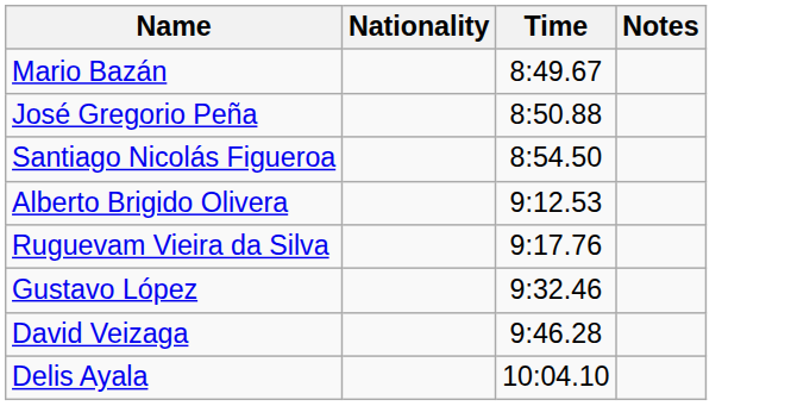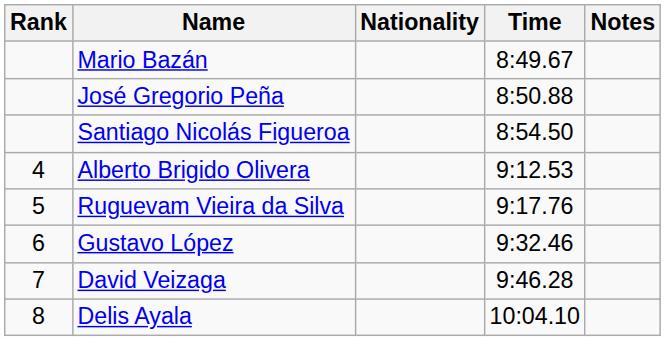 <table class="wikitable sortable" style="text-align:center">
 <tr>
+<th>Rank</th>
 <th>Name</th>
 <th>Nationality</th>
 <th>Time</th>
 <th>Notes</th>
 </tr>
 <tr>
+<td align=center></td>
 <td align=left><a href='#'>Mario Bazán</a></td>
 <td align=left></td>
 <td>8:49.67</td>
 <td></td>
 </tr>
 <tr>
+<td align=center></td>
 <td align=left><a href='#'>José Gregorio Peña</a></td>
 <td align=left></td>
 <td>8:50.88</td>
 <td></td>
 </tr>
 <tr>
+<td align=center></td>
 <td align=left><a href='#'>Santiago Nicolás Figueroa</a></td>
 <td align=left></td>
 <td>8:54.50</td>
 <td></td>
 </tr>
 <tr>
+<td align=center>4</td>
 <td align=left><a href='#'>Alberto Brigido Olivera</a></td>
 <td align=left></td>
 <td>9:12.53</td>
 <td></td>
 </tr>
 <tr>
+<td align=center>5</td>
 <td align=left><a href='#'>Ruguevam Vieira da Silva</a></td>
 <td align=left></td>
 <td>9:17.76</td>
 <td></td>
 </tr>
 <tr>
+<td align=center>6</td>
 <td align=left><a href='#'>Gustavo López</a></td>
 <td align=left></td>
 <td>9:32.46</td>
 <td></td>
 </tr>
 <tr>
+<td align=center>7</td>
 <td align=left><a href='#'>David Veizaga</a></td>
 <td align=left></td>
 <td>9:46.28</td>
 <td></td>
 </tr>
 <tr>
+<td align=center>8</td>
 <td align=left><a href='#'>Delis Ayala</a></td>
 <td align=left></td>
 <td>10:04.10</td>
 <td></td>
 </tr>
 </table>
